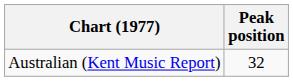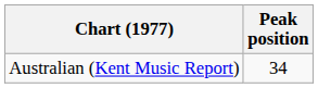 <table class="wikitable">
 <tr>
 <th>Chart (1977)</th>
 <th>Peak<br>position</th>
 </tr>
 <tr>
 <td>Australian (<a href='#'>Kent Music Report</a>)</td>
-<td align="center">32</td>
+<td align="center">34</td>
 </tr>
 </table>
